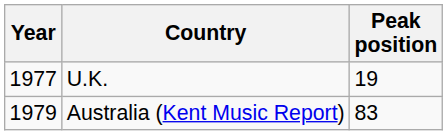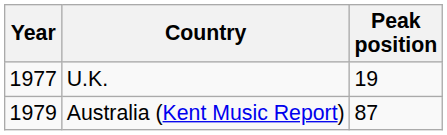 <table class="wikitable sortable plainrowheaders">
 <tr>
 <th>Year</th>
 <th scope="col">Country</th>
 <th scope="col">Peak<br>position</th>
 </tr>
 <tr>
 <td>1977</td>
 <td>U.K.</td>
 <td>19</td>
 </tr>
 <tr>
 <td>1979</td>
 <td>Australia (<a href='#'>Kent Music Report</a>)</td>
-<td>83</td>
+<td>87</td>
 </tr>
 </table>
